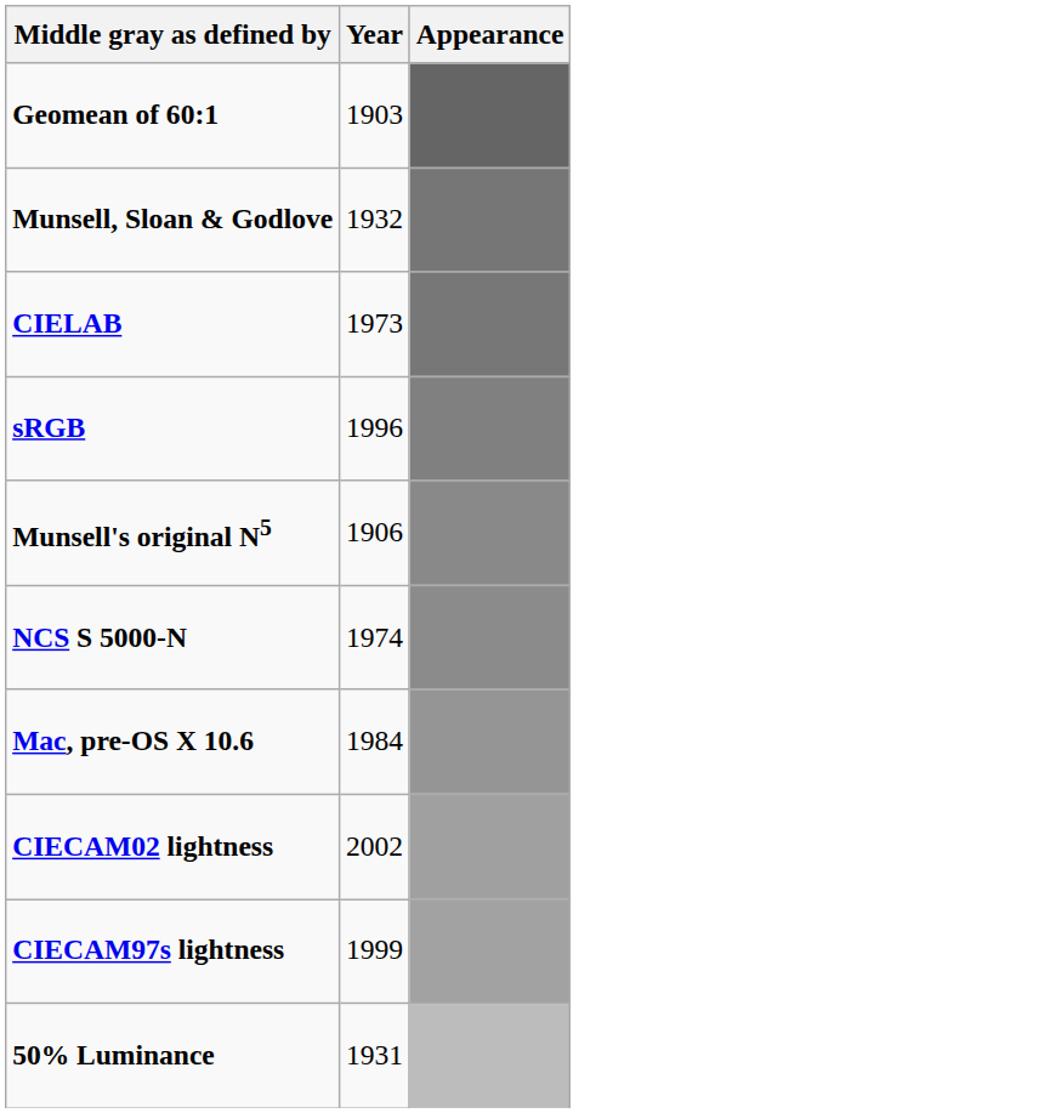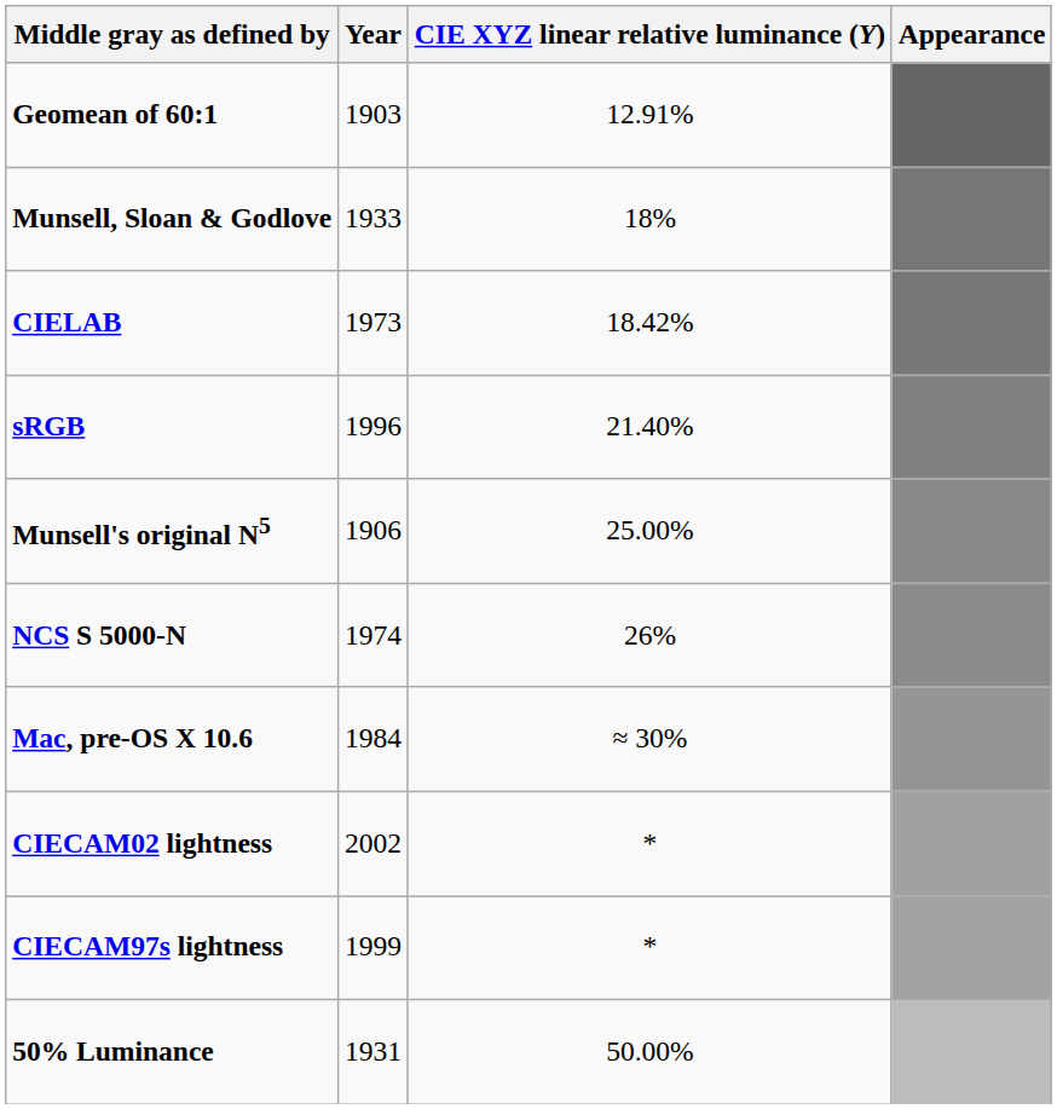 <table class="wikitable sortable" style="text-align:center">
 <tr style="height:2em;">
 <th>Middle gray as defined by</th>
 <th>Year</th>
+<th><a href='#'>CIE XYZ</a> linear relative luminance (<em>Y</em>)</th>
 <th>Appearance</th>
 </tr>
 <tr>
 <td style="font-weight:bold;text-align:left">Geomean of 60:1</td>
 <td>1903</td>
+<td>12.91%</td>
 <td style="background:#656565;height:3.2em"data-sort-value=101></td>
 </tr>
 <tr>
 <td style="font-weight:bold;text-align:left">Munsell, Sloan & Godlove</td>
-<td>1932</td>
+<td>1933</td>
+<td>18%</td>
 <td style="background:#767676;height:3.2em"data-sort-value=118></td>
 </tr>
 <tr>
 <td style="font-weight:bold;text-align:left"><a href='#'>CIELAB</a></td>
 <td>1973</td>
+<td>18.42%</td>
 <td style="background:#777777;height:3.2em"data-sort-value=119></td>
 </tr>
 <tr>
 <td style="font-weight:bold;text-align:left"><a href='#'>sRGB</a></td>
 <td>1996</td>
+<td>21.40%</td>
 <td style="background:#808080;height:3.2em"data-sort-value=128></td>
 </tr>
 <tr>
 <td style="font-weight:bold;text-align:left">Munsell's original N<sup>5</sup></td>
 <td>1906</td>
+<td>25.00%</td>
 <td style="background:#898989;height:3.2em"data-sort-value=137></td>
 </tr>
 <tr>
 <td style="font-weight:bold;text-align:left"><a href='#'>NCS</a> S 5000-N</td>
 <td>1974</td>
+<td>26%</td>
 <td style="background:#8B8B8B;height:3.2em"data-sort-value=139></td>
 </tr>
 <tr>
 <td style="font-weight:bold;text-align:left"><a href='#'>Mac</a>, pre-OS X 10.6</td>
 <td>1984</td>
+<td data-sort-value=30>≈ 30%</td>
 <td style="background:#959595;height:3.2em"data-sort-value=149></td>
 </tr>
 <tr>
 <td style="font-weight:bold;text-align:left"><a href='#'>CIECAM02</a> lightness</td>
 <td>2002</td>
+<td data-sort-value=998>*</td>
 <td style="background:#989898ec;height:3.2em"data-sort-value=159></td>
 </tr>
 <tr>
 <td style="font-weight:bold;text-align:left"><a href='#'>CIECAM97s</a> lightness</td>
 <td>1999</td>
+<td data-sort-value=999>*</td>
 <td style="background:#9b9b9bed;height:3.2em"data-sort-value=162></td>
 </tr>
 <tr>
 <td style="font-weight:bold;text-align:left">50% Luminance</td>
 <td>1931</td>
+<td>50.00%</td>
 <td style="background:#BCBCBC;height:3.2em"data-sort-value=188></td>
 </tr>
 </table>
